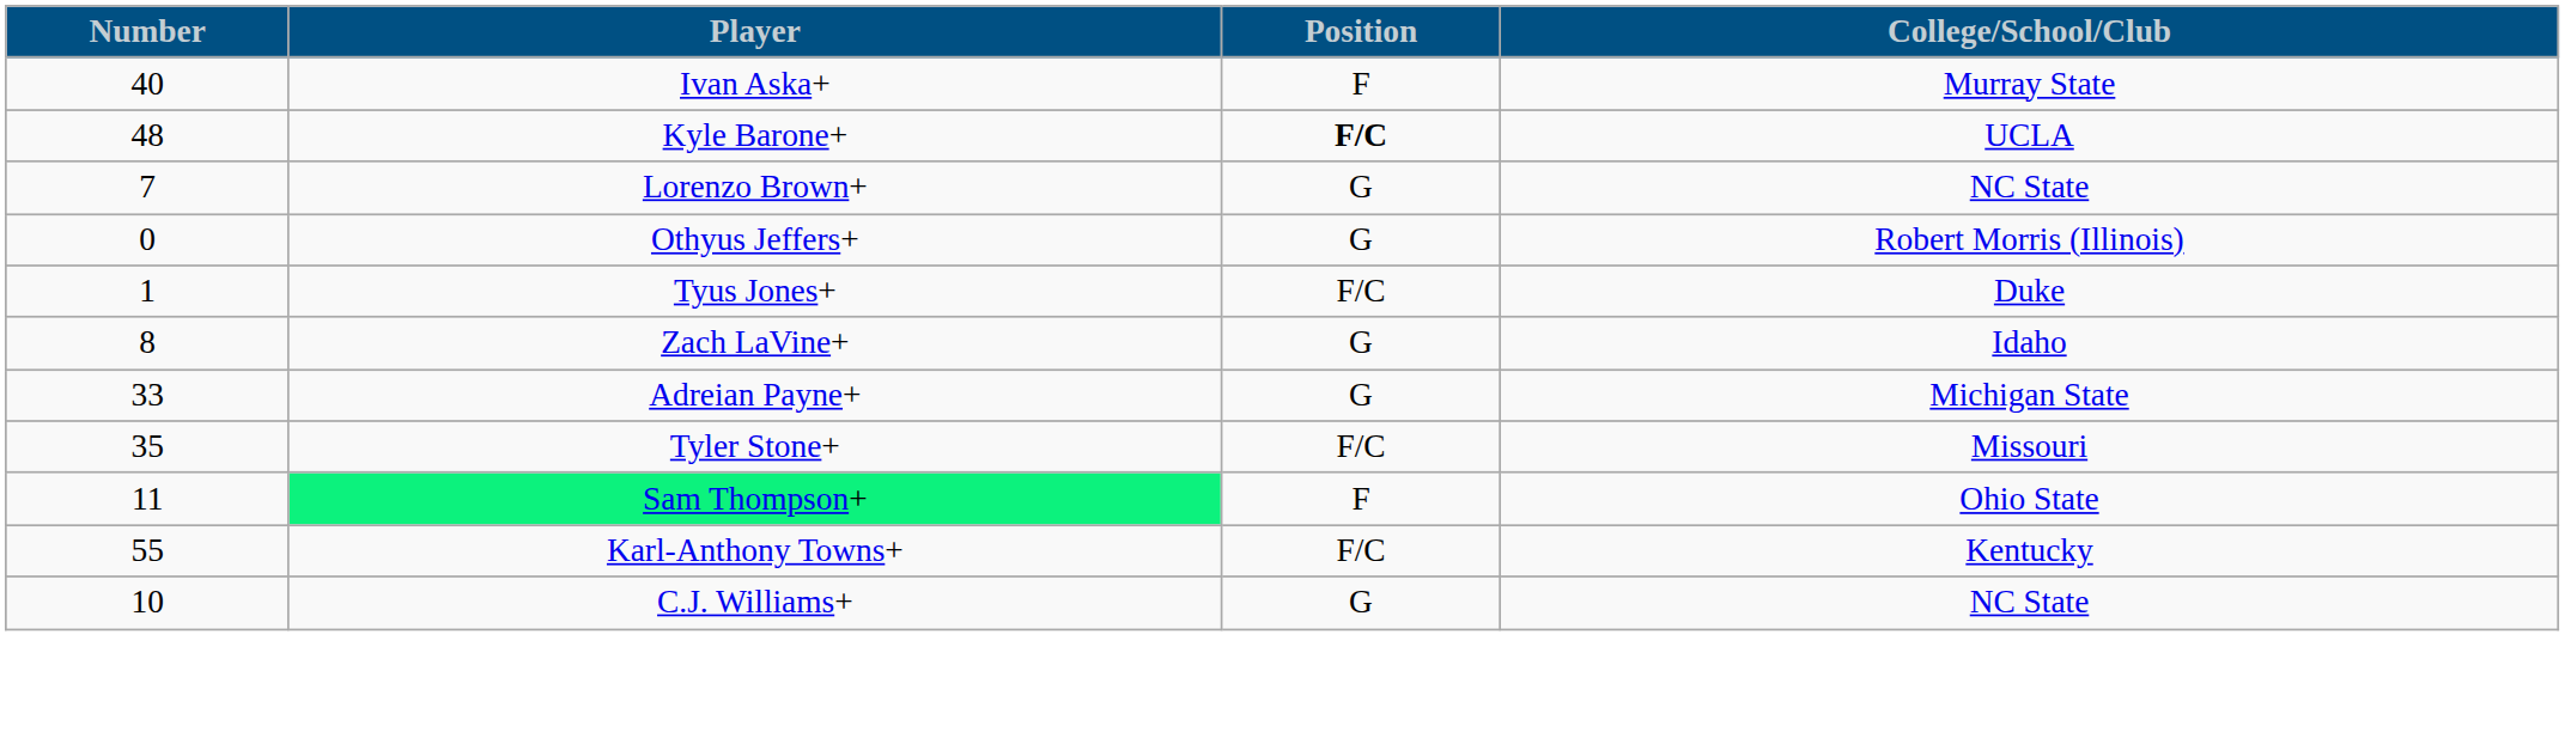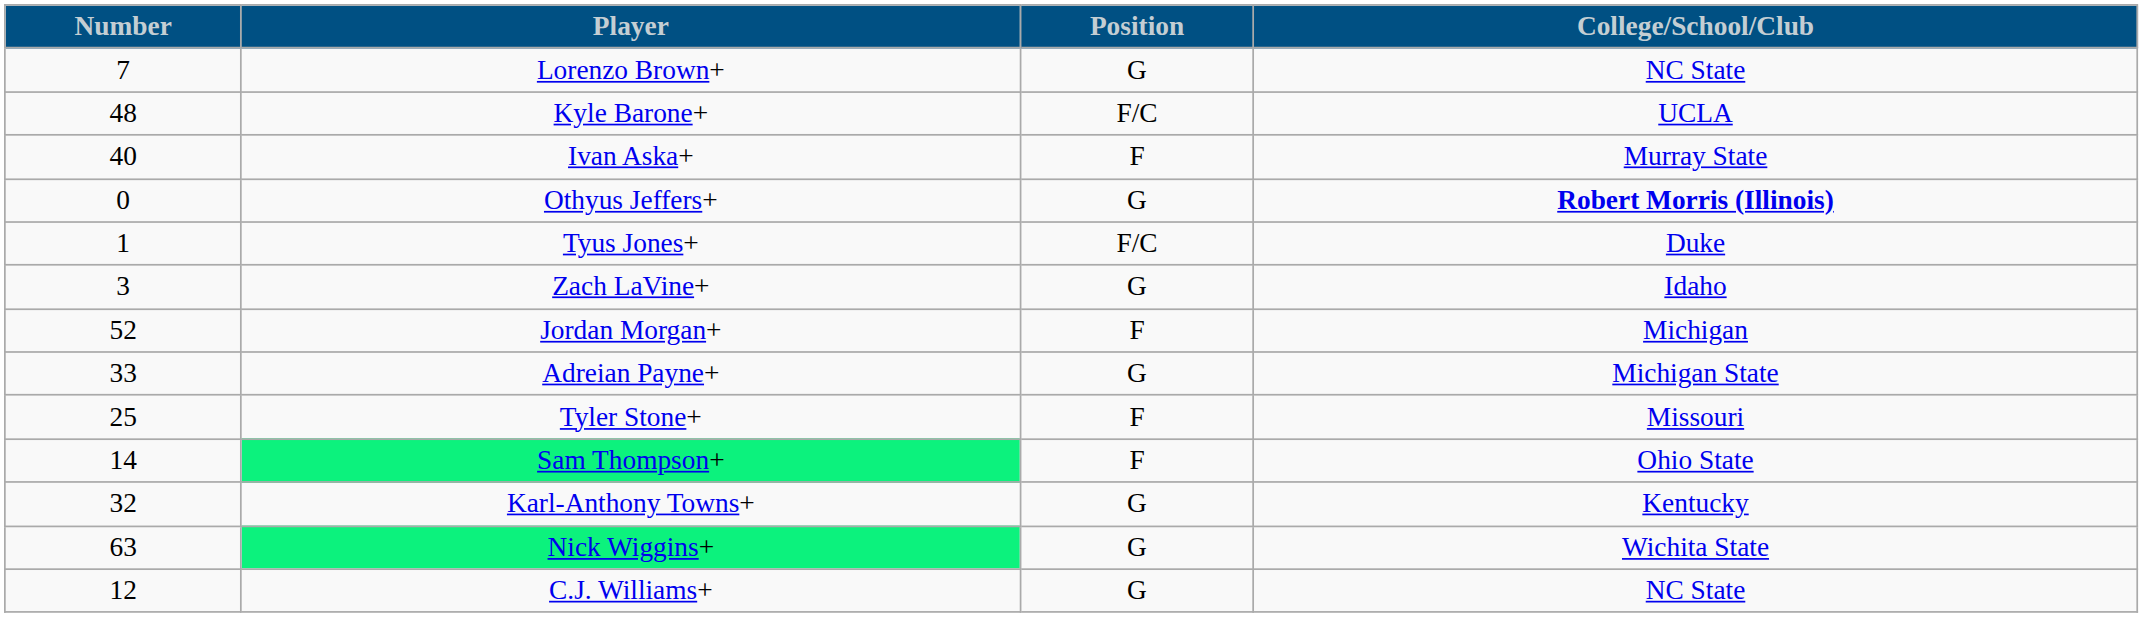 <table class="wikitable sortable sortable">
 <tr>
 <th style="background:#005083; color:#C4CED3" width="1%">Number</th>
 <th style="background:#005083; color:#C4CED3" width="5%">Player</th>
 <th style="background:#005083; color:#C4CED3" width="1%">Position</th>
 <th style="background:#005083; color:#C4CED3" width="5%">College/School/Club</th>
 </tr>
 <tr style="text-align: center">
+<td>7</td>
+<td><a href='#'>Lorenzo Brown</a>+</td>
+<td>G</td>
+<td><a href='#'>NC State</a></td>
+</tr>
+<tr style="text-align: center">
+<td>48</td>
+<td><a href='#'>Kyle Barone</a>+</td>
+<td>F/C</td>
+<td><a href='#'>UCLA</a></td>
+</tr>
+<tr style="text-align: center">
 <td>40</td>
 <td><a href='#'>Ivan Aska</a>+</td>
 <td>F</td>
 <td><a href='#'>Murray State</a></td>
 </tr>
 <tr style="text-align: center">
-<td>48</td>
-<td><a href='#'>Kyle Barone</a>+</td>
-<td><strong>F/C</strong></td>
-<td><a href='#'>UCLA</a></td>
-</tr>
-<tr style="text-align: center">
-<td>7</td>
-<td><a href='#'>Lorenzo Brown</a>+</td>
-<td>G</td>
-<td><a href='#'>NC State</a></td>
-</tr>
-<tr style="text-align: center">
 <td>0</td>
 <td><a href='#'>Othyus Jeffers</a>+</td>
 <td>G</td>
-<td><a href='#'>Robert Morris (Illinois)</a></td>
+<td><strong><a href='#'>Robert Morris (Illinois)</a></strong></td>
 </tr>
 <tr style="text-align: center">
 <td>1</td>
 <td><a href='#'>Tyus Jones</a>+</td>
 <td>F/C</td>
 <td><a href='#'>Duke</a></td>
 </tr>
 <tr style="text-align: center">
-<td>8</td>
+<td>3</td>
 <td><a href='#'>Zach LaVine</a>+</td>
 <td>G</td>
 <td><a href='#'>Idaho</a></td>
+</tr>
+<tr style="text-align: center">
+<td>52</td>
+<td><a href='#'>Jordan Morgan</a>+</td>
+<td>F</td>
+<td><a href='#'>Michigan</a></td>
 </tr>
 <tr style="text-align: center">
 <td>33</td>
 <td><a href='#'>Adreian Payne</a>+</td>
 <td>G</td>
 <td><a href='#'>Michigan State</a></td>
 </tr>
 <tr style="text-align: center">
-<td>35</td>
+<td>25</td>
 <td><a href='#'>Tyler Stone</a>+</td>
-<td>F/C</td>
+<td>F</td>
 <td><a href='#'>Missouri</a></td>
 </tr>
 <tr style="text-align: center">
-<td>11</td>
+<td>14</td>
 <td bgcolor="#0CF27D"><a href='#'>Sam Thompson</a>+</td>
 <td>F</td>
 <td><a href='#'>Ohio State</a></td>
 </tr>
 <tr style="text-align: center">
-<td>55</td>
+<td>32</td>
 <td><a href='#'>Karl-Anthony Towns</a>+</td>
-<td>F/C</td>
+<td>G</td>
 <td><a href='#'>Kentucky</a></td>
 </tr>
 <tr style="text-align: center">
-<td>10</td>
+<td>63</td>
+<td bgcolor="#0CF27D"><a href='#'>Nick Wiggins</a>+</td>
+<td>G</td>
+<td><a href='#'>Wichita State</a></td>
+</tr>
+<tr style="text-align: center">
+<td>12</td>
 <td><a href='#'>C.J. Williams</a>+</td>
 <td>G</td>
 <td><a href='#'>NC State</a></td>
 </tr>
 </table>
